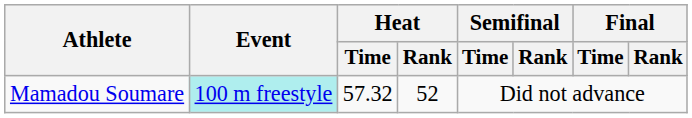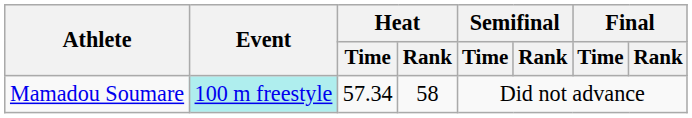 <table class=wikitable style="font-size:90%">
 <tr>
 <th rowspan="2">Athlete</th>
 <th rowspan="2">Event</th>
 <th colspan="2">Heat</th>
 <th colspan="2">Semifinal</th>
 <th colspan="2">Final</th>
 </tr>
 <tr style="font-size:95%">
 <th>Time</th>
 <th>Rank</th>
 <th>Time</th>
 <th>Rank</th>
 <th>Time</th>
 <th>Rank</th>
 </tr>
 <tr align=center>
 <td align=left><a href='#'>Mamadou Soumare</a></td>
 <td align=left style="background: paleturquoise;"><a href='#'>100 m freestyle</a></td>
-<td>57.32</td>
-<td>52</td>
+<td>57.34</td>
+<td>58</td>
 <td colspan=4>Did not advance</td>
 </tr>
 </table>
